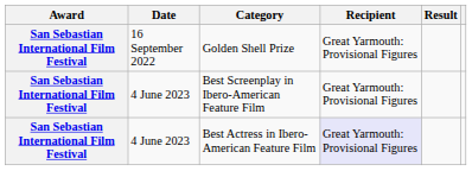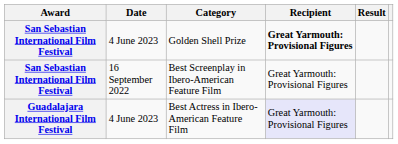 <table class="wikitable sortable plainrowheaders">
 <tr>
 <th>Award</th>
 <th>Date</th>
 <th>Category</th>
 <th>Recipient</th>
 <th>Result</th>
 <th></th>
 </tr>
 <tr>
 <th scope="row"><a href='#'>San Sebastian International Film Festival</a></th>
-<td>16 September 2022</td>
+<td>4 June 2023</td>
 <td>Golden Shell Prize</td>
-<td>Great Yarmouth: Provisional Figures</td>
+<td><strong>Great Yarmouth: Provisional Figures</strong></td>
 <td></td>
 <td align="center" rowspan="1"></td>
 </tr>
 <tr>
 <th scope="row"><a href='#'>San Sebastian International Film Festival</a></th>
-<td>4 June 2023</td>
+<td>16 September 2022</td>
 <td>Best Screenplay in Ibero-American Feature Film</td>
 <td>Great Yarmouth: Provisional Figures</td>
 <td></td>
 <td align="center" rowspan="1"></td>
 </tr>
 <tr>
-<th scope="row"><a href='#'>San Sebastian International Film Festival</a></th>
+<th scope="row"><a href='#'>Guadalajara International Film Festival</a></th>
 <td>4 June 2023</td>
 <td>Best Actress in Ibero-American Feature Film</td>
 <td style="background: lavender;">Great Yarmouth: Provisional Figures</td>
 <td></td>
 <td align="center" rowspan="1"></td>
 </tr>
 </table>
